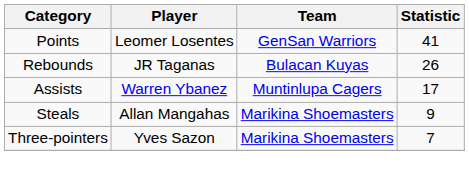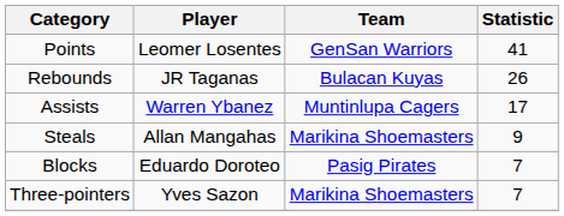 <table class="wikitable" style="text-align:center">
 <tr>
 <th>Category</th>
 <th>Player</th>
 <th>Team</th>
 <th>Statistic</th>
 </tr>
 <tr>
 <td>Points</td>
 <td>Leomer Losentes</td>
 <td><a href='#'>GenSan Warriors</a></td>
 <td>41</td>
 </tr>
 <tr>
 <td>Rebounds</td>
 <td>JR Taganas</td>
 <td><a href='#'>Bulacan Kuyas</a></td>
 <td>26</td>
 </tr>
 <tr>
 <td>Assists</td>
 <td><a href='#'>Warren Ybanez</a></td>
 <td><a href='#'>Muntinlupa Cagers</a></td>
 <td>17</td>
 </tr>
 <tr>
 <td>Steals</td>
 <td>Allan Mangahas</td>
 <td><a href='#'>Marikina Shoemasters</a></td>
 <td>9</td>
 </tr>
 <tr>
+<td>Blocks</td>
+<td>Eduardo Doroteo</td>
+<td><a href='#'>Pasig Pirates</a></td>
+<td>7</td>
+</tr>
+<tr>
 <td>Three-pointers</td>
 <td>Yves Sazon</td>
 <td><a href='#'>Marikina Shoemasters</a></td>
 <td>7</td>
 </tr>
 <tr>
 </tr>
 </table>
